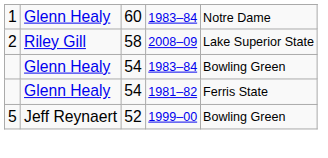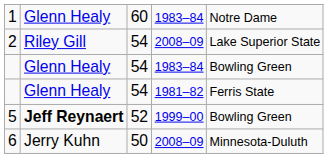 <table class="wikitable">
 <tr>
 </tr>
 <tr>
 <td>1</td>
 <td><a href='#'>Glenn Healy</a></td>
 <td>60</td>
 <td style="font-size:80%;"><a href='#'>1983–84</a></td>
 <td style="font-size:80%;">Notre Dame</td>
 </tr>
 <tr>
 <td>2</td>
 <td><a href='#'>Riley Gill</a></td>
-<td>58</td>
+<td>54</td>
 <td style="font-size:80%;"><a href='#'>2008–09</a></td>
 <td style="font-size:80%;">Lake Superior State</td>
 </tr>
 <tr>
 <td></td>
 <td><a href='#'>Glenn Healy</a></td>
 <td>54</td>
 <td style="font-size:80%;"><a href='#'>1983–84</a></td>
 <td style="font-size:80%;">Bowling Green</td>
 </tr>
 <tr>
 <td></td>
 <td><a href='#'>Glenn Healy</a></td>
 <td>54</td>
 <td style="font-size:80%;"><a href='#'>1981–82</a></td>
 <td style="font-size:80%;">Ferris State</td>
 </tr>
 <tr>
 <td>5</td>
-<td>Jeff Reynaert</td>
+<td><strong>Jeff Reynaert</strong></td>
 <td>52</td>
 <td style="font-size:80%;"><a href='#'>1999–00</a></td>
 <td style="font-size:80%;">Bowling Green</td>
 </tr>
+<tr>
+<td>6</td>
+<td>Jerry Kuhn</td>
+<td>50</td>
+<td style="font-size:80%;"><a href='#'>2008–09</a></td>
+<td style="font-size:80%;">Minnesota-Duluth</td>
+</tr>
 </table>
